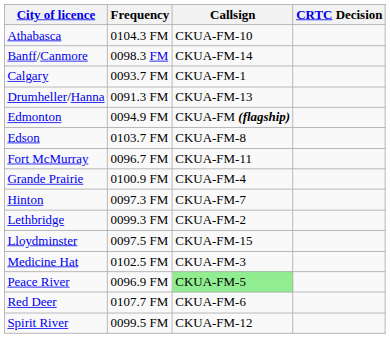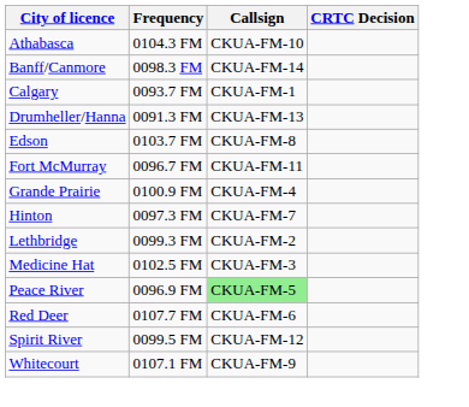 <table class="wikitable sortable">
 <tr>
 <th><a href='#'>City of licence</a></th>
 <th>Frequency</th>
 <th>Callsign</th>
 <th><a href='#'>CRTC</a> Decision</th>
 </tr>
 <tr>
 <td><a href='#'>Athabasca</a></td>
 <td><span>0</span>104.3 FM</td>
 <td>CKUA-FM-10</td>
 <td></td>
 </tr>
 <tr>
 <td><a href='#'>Banff</a>/<a href='#'>Canmore</a></td>
 <td><span>00</span>98.3 <a href='#'>FM</a></td>
 <td>CKUA-FM-14</td>
 <td></td>
 </tr>
 <tr>
 <td><a href='#'>Calgary</a></td>
 <td><span>00</span>93.7 FM</td>
 <td>CKUA-FM-1</td>
 <td></td>
 </tr>
 <tr>
 <td><a href='#'>Drumheller</a>/<a href='#'>Hanna</a></td>
 <td><span>00</span>91.3 FM</td>
 <td>CKUA-FM-13</td>
-<td></td>
-</tr>
-<tr>
-<td><a href='#'>Edmonton</a></td>
-<td><span>00</span>94.9 FM</td>
-<td>CKUA-FM <strong><em>(flagship)</em></strong></td>
 <td></td>
 </tr>
 <tr>
 <td><a href='#'>Edson</a></td>
 <td><span>0</span>103.7 FM</td>
 <td>CKUA-FM-8</td>
 <td></td>
 </tr>
 <tr>
 <td><a href='#'>Fort McMurray</a></td>
 <td><span>00</span>96.7 FM</td>
 <td>CKUA-FM-11</td>
 <td></td>
 </tr>
 <tr>
 <td><a href='#'>Grande Prairie</a></td>
 <td><span>0</span>100.9 FM</td>
 <td>CKUA-FM-4</td>
 <td></td>
 </tr>
 <tr>
 <td><a href='#'>Hinton</a></td>
 <td><span>00</span>97.3 FM</td>
 <td>CKUA-FM-7</td>
 <td></td>
 </tr>
 <tr>
 <td><a href='#'>Lethbridge</a></td>
 <td><span>00</span>99.3 FM</td>
 <td>CKUA-FM-2</td>
 <td></td>
 </tr>
 <tr>
-<td><a href='#'>Lloydminster</a></td>
-<td><span>00</span>97.5 FM</td>
-<td>CKUA-FM-15</td>
-<td></td>
-</tr>
-<tr>
 <td><a href='#'>Medicine Hat</a></td>
 <td><span>0</span>102.5 FM</td>
 <td>CKUA-FM-3</td>
 <td></td>
 </tr>
 <tr>
 <td><a href='#'>Peace River</a></td>
 <td><span>00</span>96.9 FM</td>
 <td style="background: lightgreen;">CKUA-FM-5</td>
 <td></td>
 </tr>
 <tr>
 <td><a href='#'>Red Deer</a></td>
 <td><span>0</span>107.7 FM</td>
 <td>CKUA-FM-6</td>
 <td></td>
 </tr>
 <tr>
 <td><a href='#'>Spirit River</a></td>
 <td><span>00</span>99.5 FM</td>
 <td>CKUA-FM-12</td>
 <td></td>
 </tr>
+<tr>
+<td><a href='#'>Whitecourt</a></td>
+<td><span>0</span>107.1 FM</td>
+<td>CKUA-FM-9</td>
+<td></td>
+</tr>
 </table>
